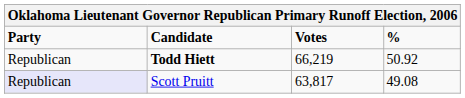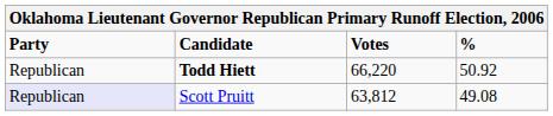 <table class="wikitable">
 <tr>
 <th colspan="4">Oklahoma Lieutenant Governor Republican Primary Runoff Election, 2006</th>
 </tr>
 <tr>
 <td><strong>Party</strong></td>
 <td><strong>Candidate</strong></td>
 <td><strong>Votes</strong></td>
 <td><strong>%</strong></td>
 </tr>
 <tr>
 <td>Republican</td>
 <td><strong>Todd Hiett</strong></td>
-<td>66,219</td>
+<td>66,220</td>
 <td>50.92</td>
 </tr>
 <tr>
 <td style="background: lavender;">Republican</td>
 <td><a href='#'>Scott Pruitt</a></td>
-<td>63,817</td>
+<td>63,812</td>
 <td>49.08</td>
 </tr>
 </table>
